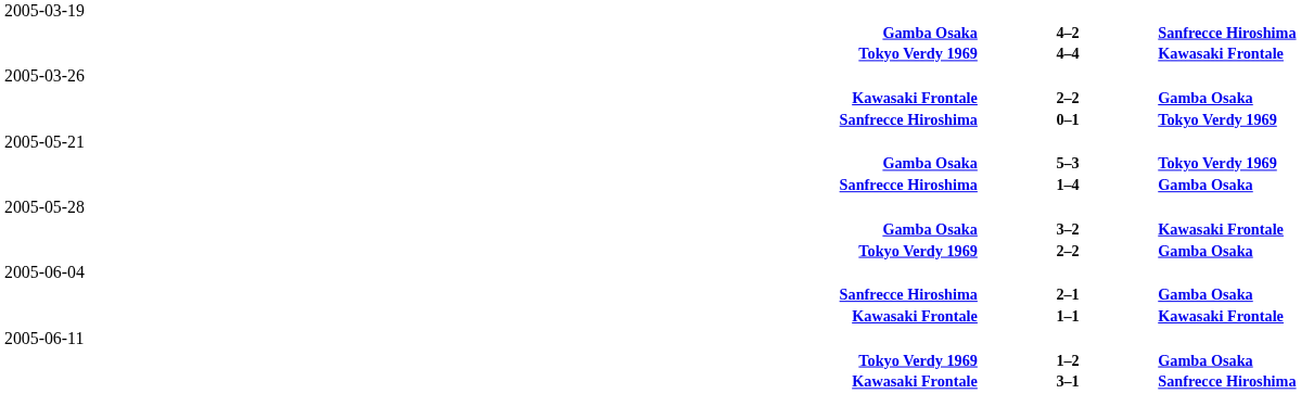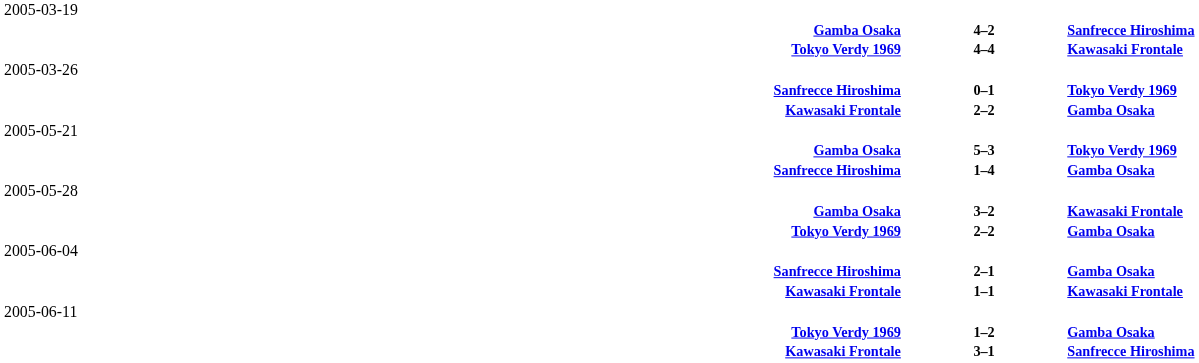 <table width=100% cellspacing=1>
 <tr>
 <th></th>
 <th></th>
 <th></th>
 </tr>
 <tr>
 <td>2005-03-19</td>
 </tr>
 <tr style=font-size:90%>
 <td align=right><strong><a href='#'>Gamba Osaka</a></strong></td>
 <td align=center><strong>4–2</strong></td>
 <td><strong><a href='#'>Sanfrecce Hiroshima</a></strong></td>
 </tr>
 <tr style=font-size:90%>
 <td align=right><strong><a href='#'>Tokyo Verdy 1969</a></strong></td>
 <td align=center><strong>4–4</strong></td>
 <td><strong><a href='#'>Kawasaki Frontale</a></strong></td>
 </tr>
 <tr>
 <td>2005-03-26</td>
 </tr>
 <tr style=font-size:90%>
+<td align=right><strong><a href='#'>Sanfrecce Hiroshima</a></strong></td>
+<td align=center><strong>0–1</strong></td>
+<td><strong><a href='#'>Tokyo Verdy 1969</a></strong></td>
+</tr>
+<tr style=font-size:90%>
 <td align=right><strong><a href='#'>Kawasaki Frontale</a></strong></td>
 <td align=center><strong>2–2</strong></td>
 <td><strong><a href='#'>Gamba Osaka</a></strong></td>
-</tr>
-<tr style=font-size:90%>
-<td align=right><strong><a href='#'>Sanfrecce Hiroshima</a></strong></td>
-<td align=center><strong>0–1</strong></td>
-<td><strong><a href='#'>Tokyo Verdy 1969</a></strong></td>
 </tr>
 <tr>
 <td>2005-05-21</td>
 </tr>
 <tr style=font-size:90%>
 <td align=right><strong><a href='#'>Gamba Osaka</a></strong></td>
 <td align=center><strong>5–3</strong></td>
 <td><strong><a href='#'>Tokyo Verdy 1969</a></strong></td>
 </tr>
 <tr style=font-size:90%>
 <td align=right><strong><a href='#'>Sanfrecce Hiroshima</a></strong></td>
 <td align=center><strong>1–4</strong></td>
 <td><strong><a href='#'>Gamba Osaka</a></strong></td>
 </tr>
 <tr>
 <td>2005-05-28</td>
 </tr>
 <tr style=font-size:90%>
 <td align=right><strong><a href='#'>Gamba Osaka</a></strong></td>
 <td align=center><strong>3–2</strong></td>
 <td><strong><a href='#'>Kawasaki Frontale</a></strong></td>
 </tr>
 <tr style=font-size:90%>
 <td align=right><strong><a href='#'>Tokyo Verdy 1969</a></strong></td>
 <td align=center><strong>2–2</strong></td>
 <td><strong><a href='#'>Gamba Osaka</a></strong></td>
 </tr>
 <tr>
 <td>2005-06-04</td>
 </tr>
 <tr style=font-size:90%>
 <td align=right><strong><a href='#'>Sanfrecce Hiroshima</a></strong></td>
 <td align=center><strong>2–1</strong></td>
 <td><strong><a href='#'>Gamba Osaka</a></strong></td>
 </tr>
 <tr style=font-size:90%>
 <td align=right><strong><a href='#'>Kawasaki Frontale</a></strong></td>
 <td align=center><strong>1–1</strong></td>
 <td><strong><a href='#'>Kawasaki Frontale</a></strong></td>
 </tr>
 <tr>
 <td>2005-06-11</td>
 </tr>
 <tr style=font-size:90%>
 <td align=right><strong><a href='#'>Tokyo Verdy 1969</a></strong></td>
 <td align=center><strong>1–2</strong></td>
 <td><strong><a href='#'>Gamba Osaka</a></strong></td>
 </tr>
 <tr style=font-size:90%>
 <td align=right><strong><a href='#'>Kawasaki Frontale</a></strong></td>
 <td align=center><strong>3–1</strong></td>
 <td><strong><a href='#'>Sanfrecce Hiroshima</a></strong></td>
 </tr>
 </table>
